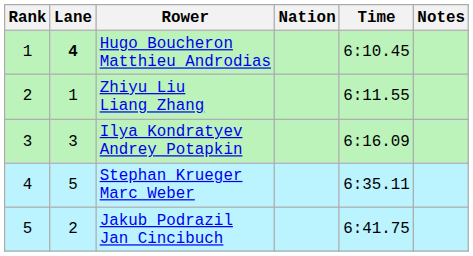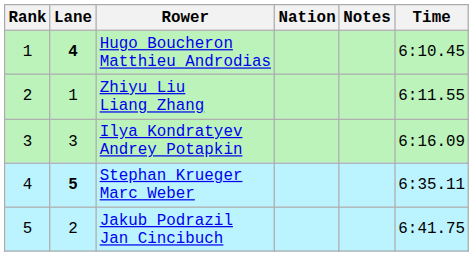 <table class="wikitable sortable" style="text-align:center">
 <tr>
 <th>Rank</th>
 <th>Lane</th>
 <th>Rower</th>
 <th>Nation</th>
+<th>Notes</th>
 <th>Time</th>
-<th>Notes</th>
 </tr>
 <tr bgcolor=bbf3bb>
 <td>1</td>
 <td><strong>4</strong></td>
 <td align=left><a href='#'>Hugo Boucheron</a><br><a href='#'>Matthieu Androdias</a></td>
 <td align=left></td>
+<td></td>
 <td>6:10.45</td>
-<td></td>
 </tr>
 <tr bgcolor=bbf3bb>
 <td>2</td>
 <td>1</td>
 <td align=left><a href='#'>Zhiyu Liu</a><br><a href='#'>Liang Zhang</a></td>
 <td align=left></td>
+<td></td>
 <td>6:11.55</td>
-<td></td>
 </tr>
 <tr bgcolor=bbf3bb>
 <td>3</td>
 <td>3</td>
 <td align=left><a href='#'>Ilya Kondratyev</a><br><a href='#'>Andrey Potapkin</a></td>
 <td align=left></td>
+<td></td>
 <td>6:16.09</td>
-<td></td>
 </tr>
 <tr bgcolor=bbf3ff>
 <td>4</td>
-<td>5</td>
+<td><strong>5</strong></td>
 <td align=left><a href='#'>Stephan Krueger</a><br><a href='#'>Marc Weber</a></td>
 <td align=left></td>
+<td></td>
 <td>6:35.11</td>
-<td></td>
 </tr>
 <tr bgcolor=bbf3ff>
 <td>5</td>
 <td>2</td>
 <td align=left><a href='#'>Jakub Podrazil</a><br><a href='#'>Jan Cincibuch</a></td>
 <td align=left></td>
+<td></td>
 <td>6:41.75</td>
-<td></td>
 </tr>
 </table>
